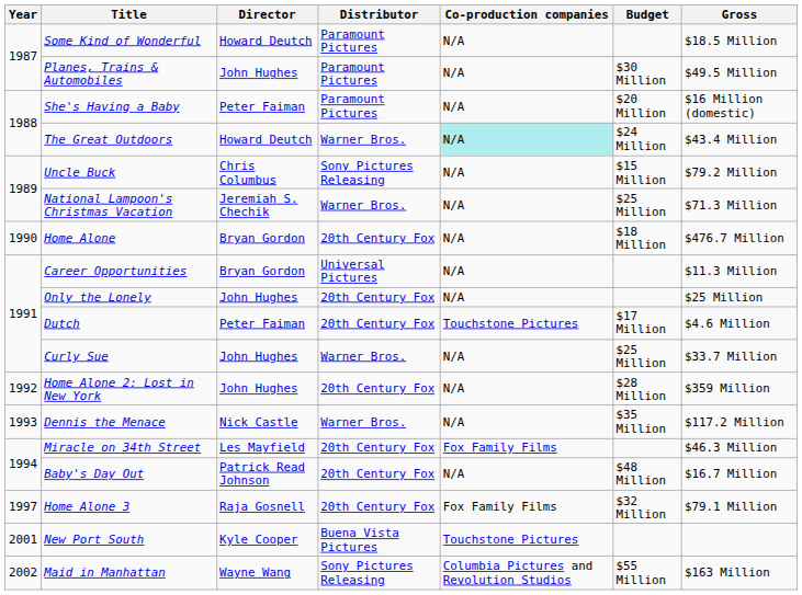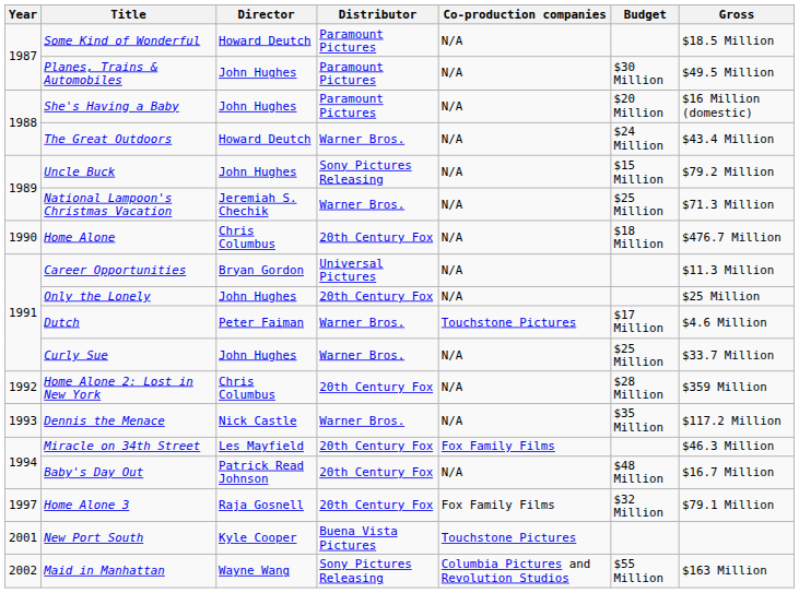 <table class="wikitable sortable">
 <tr>
 <th rowspan="1" width="34">Year</th>
 <th rowspan="1">Title</th>
 <th rowspan="1">Director</th>
 <th rowspan="1">Distributor</th>
 <th rowspan="1">Co-production companies</th>
 <th>Budget</th>
 <th>Gross</th>
 </tr>
 <tr>
 <td rowspan="2" align="center">1987</td>
 <td align="left"><em><a href='#'>Some Kind of Wonderful</a></em></td>
 <td align="left"><a href='#'>Howard Deutch</a></td>
 <td align="left"><a href='#'>Paramount Pictures</a></td>
 <td align="left">N/A</td>
 <td align="left"></td>
 <td align="left">$18.5 Million</td>
 </tr>
 <tr>
 <td><em><a href='#'>Planes, Trains & Automobiles</a></em></td>
 <td align="left"><a href='#'>John Hughes</a></td>
 <td align="left"><a href='#'>Paramount Pictures</a></td>
 <td align="left">N/A</td>
 <td align="left">$30 Million</td>
 <td align="left">$49.5 Million</td>
 </tr>
 <tr>
 <td rowspan="2" align="center">1988</td>
 <td align="left"><em><a href='#'>She's Having a Baby</a></em></td>
-<td align="left"><a href='#'>Peter Faiman</a></td>
+<td align="left"><a href='#'>John Hughes</a></td>
 <td align="left"><a href='#'>Paramount Pictures</a></td>
 <td align="left">N/A</td>
 <td align="left">$20 Million</td>
 <td align="left">$16 Million (domestic)</td>
 </tr>
 <tr>
 <td align="left"><em><a href='#'>The Great Outdoors</a></em></td>
 <td align="left"><a href='#'>Howard Deutch</a></td>
 <td align="left"><a href='#'>Warner Bros.</a></td>
-<td align="left" style="background: paleturquoise;">N/A</td>
+<td align="left">N/A</td>
 <td align="left">$24 Million</td>
 <td align="left">$43.4 Million</td>
 </tr>
 <tr>
 <td rowspan="2" align="center">1989</td>
 <td align="left"><em><a href='#'>Uncle Buck</a></em></td>
-<td align="left"><a href='#'>Chris Columbus</a></td>
+<td align="left"><a href='#'>John Hughes</a></td>
 <td align="left"><a href='#'>Sony Pictures Releasing</a></td>
 <td align="left">N/A</td>
 <td align="left">$15 Million</td>
 <td align="left">$79.2 Million</td>
 </tr>
 <tr>
 <td align="left"><em><a href='#'>National Lampoon's Christmas Vacation</a></em></td>
 <td align="left"><a href='#'>Jeremiah S. Chechik</a></td>
 <td align="left"><a href='#'>Warner Bros.</a></td>
 <td align="left">N/A</td>
 <td align="left">$25 Million</td>
 <td align="left">$71.3 Million</td>
 </tr>
 <tr>
 <td align="center">1990</td>
 <td align="left"><em><a href='#'>Home Alone</a></em></td>
-<td align="left"><a href='#'>Bryan Gordon</a></td>
+<td align="left"><a href='#'>Chris Columbus</a></td>
 <td align="left"><a href='#'>20th Century Fox</a></td>
 <td align="left">N/A</td>
 <td align="left">$18 Million</td>
 <td align="left">$476.7 Million</td>
 </tr>
 <tr>
 <td rowspan="4" align="center">1991</td>
 <td align="left"><em><a href='#'>Career Opportunities</a></em></td>
 <td align="left"><a href='#'>Bryan Gordon</a></td>
 <td align="left"><a href='#'>Universal Pictures</a></td>
 <td align="left">N/A</td>
 <td align="left"></td>
 <td align="left">$11.3 Million</td>
 </tr>
 <tr>
 <td align="left"><em><a href='#'>Only the Lonely</a></em></td>
 <td align="left"><a href='#'>John Hughes</a></td>
 <td align="left"><a href='#'>20th Century Fox</a></td>
 <td align="left">N/A</td>
 <td align="left"></td>
 <td align="left">$25 Million</td>
 </tr>
 <tr>
 <td align="left"><em><a href='#'>Dutch</a></em></td>
 <td align="left"><a href='#'>Peter Faiman</a></td>
-<td align="left"><a href='#'>20th Century Fox</a></td>
+<td align="left"><a href='#'>Warner Bros.</a></td>
 <td align="left"><a href='#'>Touchstone Pictures</a></td>
 <td align="left">$17 Million</td>
 <td align="left">$4.6 Million</td>
 </tr>
 <tr>
 <td align="left"><em><a href='#'>Curly Sue</a></em></td>
 <td align="left"><a href='#'>John Hughes</a></td>
 <td align="left"><a href='#'>Warner Bros.</a></td>
 <td align="left">N/A</td>
 <td align="left">$25 Million</td>
 <td align="left">$33.7 Million</td>
 </tr>
 <tr>
 <td align="center">1992</td>
 <td align="left"><em><a href='#'>Home Alone 2: Lost in New York</a></em></td>
-<td align="left"><a href='#'>John Hughes</a></td>
+<td align="left"><a href='#'>Chris Columbus</a></td>
 <td align="left"><a href='#'>20th Century Fox</a></td>
 <td align="left">N/A</td>
 <td align="left">$28 Million</td>
 <td align="left">$359 Million</td>
 </tr>
 <tr>
 <td align="center">1993</td>
 <td align="left"><em><a href='#'>Dennis the Menace</a></em></td>
 <td align="left"><a href='#'>Nick Castle</a></td>
 <td align="left"><a href='#'>Warner Bros.</a></td>
 <td align="left">N/A</td>
 <td align="left">$35 Million</td>
 <td align="left">$117.2 Million</td>
 </tr>
 <tr>
 <td rowspan="2" align="center">1994</td>
 <td align="left"><em><a href='#'>Miracle on 34th Street</a></em></td>
 <td align="left"><a href='#'>Les Mayfield</a></td>
 <td align="left"><a href='#'>20th Century Fox</a></td>
 <td align="left"><a href='#'>Fox Family Films</a></td>
 <td align="left"></td>
 <td align="left">$46.3 Million</td>
 </tr>
 <tr>
 <td align="left"><em><a href='#'>Baby's Day Out</a></em></td>
 <td align="left"><a href='#'>Patrick Read Johnson</a></td>
 <td align="left"><a href='#'>20th Century Fox</a></td>
 <td align="left">N/A</td>
 <td align="left">$48 Million</td>
 <td align="left">$16.7 Million</td>
 </tr>
 <tr>
 <td align="center">1997</td>
 <td align="left"><em><a href='#'>Home Alone 3</a></em></td>
 <td align="left"><a href='#'>Raja Gosnell</a></td>
 <td align="left"><a href='#'>20th Century Fox</a></td>
 <td align="left">Fox Family Films</td>
 <td align="left">$32 Million</td>
 <td align="left">$79.1 Million</td>
 </tr>
 <tr>
 <td align="center">2001</td>
 <td align="left"><em><a href='#'>New Port South</a></em></td>
 <td align="left"><a href='#'>Kyle Cooper</a></td>
 <td align="left"><a href='#'>Buena Vista Pictures</a></td>
 <td align="left"><a href='#'>Touchstone Pictures</a></td>
 <td align="left"></td>
 <td align="left"></td>
 </tr>
 <tr>
 <td align="center">2002</td>
 <td align="left"><em><a href='#'>Maid in Manhattan</a></em></td>
 <td align="left"><a href='#'>Wayne Wang</a></td>
 <td align="left"><a href='#'>Sony Pictures Releasing</a></td>
 <td align="left"><a href='#'>Columbia Pictures</a> and <a href='#'>Revolution Studios</a></td>
 <td align="left">$55 Million</td>
 <td align="left">$163 Million</td>
 </tr>
 </table>
